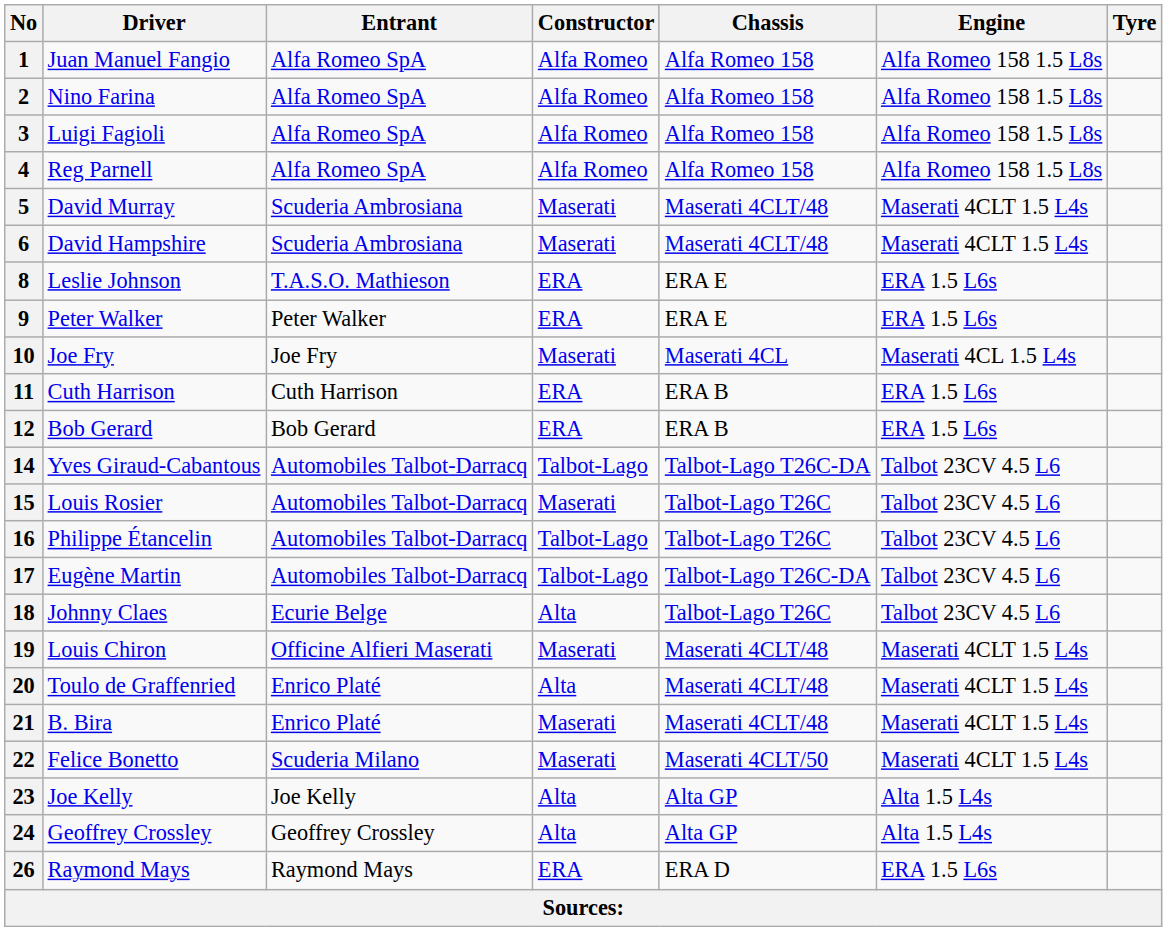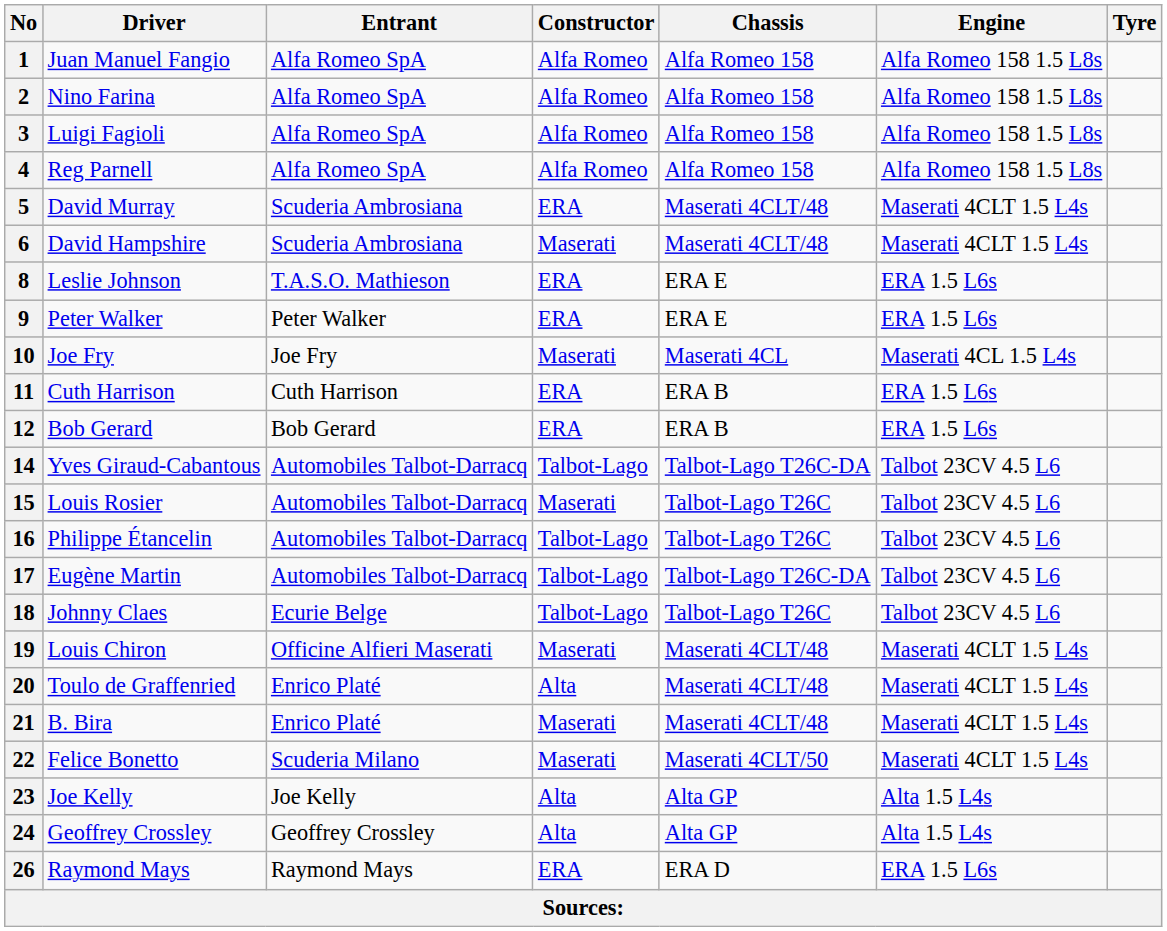 <table class="wikitable sortable" style="font-size: 95%;">
 <tr>
 <th>No</th>
 <th>Driver</th>
 <th>Entrant</th>
 <th>Constructor</th>
 <th>Chassis</th>
 <th>Engine</th>
 <th>Tyre</th>
 </tr>
 <tr>
 <th>1</th>
 <td> <a href='#'>Juan Manuel Fangio</a></td>
 <td><a href='#'>Alfa Romeo SpA</a></td>
 <td><a href='#'>Alfa Romeo</a></td>
 <td><a href='#'>Alfa Romeo 158</a></td>
 <td><a href='#'>Alfa Romeo</a> 158 1.5 <a href='#'>L8</a><a href='#'>s</a></td>
 <td align="center"></td>
 </tr>
 <tr>
 <th>2</th>
 <td> <a href='#'>Nino Farina</a></td>
 <td><a href='#'>Alfa Romeo SpA</a></td>
 <td><a href='#'>Alfa Romeo</a></td>
 <td><a href='#'>Alfa Romeo 158</a></td>
 <td><a href='#'>Alfa Romeo</a> 158 1.5 <a href='#'>L8</a><a href='#'>s</a></td>
 <td align="center"></td>
 </tr>
 <tr>
 <th>3</th>
 <td> <a href='#'>Luigi Fagioli</a></td>
 <td><a href='#'>Alfa Romeo SpA</a></td>
 <td><a href='#'>Alfa Romeo</a></td>
 <td><a href='#'>Alfa Romeo 158</a></td>
 <td><a href='#'>Alfa Romeo</a> 158 1.5 <a href='#'>L8</a><a href='#'>s</a></td>
 <td align="center"></td>
 </tr>
 <tr>
 <th>4</th>
 <td> <a href='#'>Reg Parnell</a></td>
 <td><a href='#'>Alfa Romeo SpA</a></td>
 <td><a href='#'>Alfa Romeo</a></td>
 <td><a href='#'>Alfa Romeo 158</a></td>
 <td><a href='#'>Alfa Romeo</a> 158 1.5 <a href='#'>L8</a><a href='#'>s</a></td>
 <td align="center"></td>
 </tr>
 <tr>
 <th>5</th>
 <td> <a href='#'>David Murray</a></td>
 <td><a href='#'>Scuderia Ambrosiana</a></td>
-<td><a href='#'>Maserati</a></td>
+<td><a href='#'>ERA</a></td>
 <td><a href='#'>Maserati 4CLT/48</a></td>
 <td><a href='#'>Maserati</a> 4CLT 1.5 <a href='#'>L4</a><a href='#'>s</a></td>
 <td align="center"></td>
 </tr>
 <tr>
 <th>6</th>
 <td> <a href='#'>David Hampshire</a></td>
 <td><a href='#'>Scuderia Ambrosiana</a></td>
 <td><a href='#'>Maserati</a></td>
 <td><a href='#'>Maserati 4CLT/48</a></td>
 <td><a href='#'>Maserati</a> 4CLT 1.5 <a href='#'>L4</a><a href='#'>s</a></td>
 <td align="center"></td>
 </tr>
 <tr>
 <th>8</th>
 <td> <a href='#'>Leslie Johnson</a></td>
 <td><a href='#'>T.A.S.O. Mathieson</a></td>
 <td><a href='#'>ERA</a></td>
 <td>ERA E</td>
 <td><a href='#'>ERA</a> 1.5 <a href='#'>L6</a><a href='#'>s</a></td>
 <td align="center"></td>
 </tr>
 <tr>
 <th>9</th>
 <td> <a href='#'>Peter Walker</a></td>
 <td>Peter Walker</td>
 <td><a href='#'>ERA</a></td>
 <td>ERA E</td>
 <td><a href='#'>ERA</a> 1.5 <a href='#'>L6</a><a href='#'>s</a></td>
 <td align="center"></td>
 </tr>
 <tr>
 <th>10</th>
 <td> <a href='#'>Joe Fry</a></td>
 <td>Joe Fry</td>
 <td><a href='#'>Maserati</a></td>
 <td><a href='#'>Maserati 4CL</a></td>
 <td><a href='#'>Maserati</a> 4CL 1.5 <a href='#'>L4</a><a href='#'>s</a></td>
 <td align="center"></td>
 </tr>
 <tr>
 <th>11</th>
 <td> <a href='#'>Cuth Harrison</a></td>
 <td>Cuth Harrison</td>
 <td><a href='#'>ERA</a></td>
 <td>ERA B</td>
 <td><a href='#'>ERA</a> 1.5 <a href='#'>L6</a><a href='#'>s</a></td>
 <td align="center"></td>
 </tr>
 <tr>
 <th>12</th>
 <td> <a href='#'>Bob Gerard</a></td>
 <td>Bob Gerard</td>
 <td><a href='#'>ERA</a></td>
 <td>ERA B</td>
 <td><a href='#'>ERA</a> 1.5 <a href='#'>L6</a><a href='#'>s</a></td>
 <td align="center"></td>
 </tr>
 <tr>
 <th>14</th>
 <td> <a href='#'>Yves Giraud-Cabantous</a></td>
 <td><a href='#'>Automobiles Talbot-Darracq</a></td>
 <td><a href='#'>Talbot-Lago</a></td>
 <td><a href='#'>Talbot-Lago T26C-DA</a></td>
 <td><a href='#'>Talbot</a> 23CV 4.5 <a href='#'>L6</a></td>
 <td align="center"></td>
 </tr>
 <tr>
 <th>15</th>
 <td> <a href='#'>Louis Rosier</a></td>
 <td><a href='#'>Automobiles Talbot-Darracq</a></td>
 <td><a href='#'>Maserati</a></td>
 <td><a href='#'>Talbot-Lago T26C</a></td>
 <td><a href='#'>Talbot</a> 23CV 4.5 <a href='#'>L6</a></td>
 <td align="center"></td>
 </tr>
 <tr>
 <th>16</th>
 <td> <a href='#'>Philippe Étancelin</a></td>
 <td><a href='#'>Automobiles Talbot-Darracq</a></td>
 <td><a href='#'>Talbot-Lago</a></td>
 <td><a href='#'>Talbot-Lago T26C</a></td>
 <td><a href='#'>Talbot</a> 23CV 4.5 <a href='#'>L6</a></td>
 <td align="center"></td>
 </tr>
 <tr>
 <th>17</th>
 <td> <a href='#'>Eugène Martin</a></td>
 <td><a href='#'>Automobiles Talbot-Darracq</a></td>
 <td><a href='#'>Talbot-Lago</a></td>
 <td><a href='#'>Talbot-Lago T26C-DA</a></td>
 <td><a href='#'>Talbot</a> 23CV 4.5 <a href='#'>L6</a></td>
 <td align="center"></td>
 </tr>
 <tr>
 <th>18</th>
 <td> <a href='#'>Johnny Claes</a></td>
 <td><a href='#'>Ecurie Belge</a></td>
-<td><a href='#'>Alta</a></td>
+<td><a href='#'>Talbot-Lago</a></td>
 <td><a href='#'>Talbot-Lago T26C</a></td>
 <td><a href='#'>Talbot</a> 23CV 4.5 <a href='#'>L6</a></td>
 <td align="center"></td>
 </tr>
 <tr>
 <th>19</th>
 <td> <a href='#'>Louis Chiron</a></td>
 <td><a href='#'>Officine Alfieri Maserati</a></td>
 <td><a href='#'>Maserati</a></td>
 <td><a href='#'>Maserati 4CLT/48</a></td>
 <td><a href='#'>Maserati</a> 4CLT 1.5 <a href='#'>L4</a><a href='#'>s</a></td>
 <td align="center"></td>
 </tr>
 <tr>
 <th>20</th>
 <td> <a href='#'>Toulo de Graffenried</a></td>
 <td><a href='#'>Enrico Platé</a></td>
 <td><a href='#'>Alta</a></td>
 <td><a href='#'>Maserati 4CLT/48</a></td>
 <td><a href='#'>Maserati</a> 4CLT 1.5 <a href='#'>L4</a><a href='#'>s</a></td>
 <td align="center"></td>
 </tr>
 <tr>
 <th>21</th>
 <td> <a href='#'>B. Bira</a></td>
 <td><a href='#'>Enrico Platé</a></td>
 <td><a href='#'>Maserati</a></td>
 <td><a href='#'>Maserati 4CLT/48</a></td>
 <td><a href='#'>Maserati</a> 4CLT 1.5 <a href='#'>L4</a><a href='#'>s</a></td>
 <td align="center"></td>
 </tr>
 <tr>
 <th>22</th>
 <td> <a href='#'>Felice Bonetto</a></td>
 <td><a href='#'>Scuderia Milano</a></td>
 <td><a href='#'>Maserati</a></td>
 <td><a href='#'>Maserati 4CLT/50</a></td>
 <td><a href='#'>Maserati</a> 4CLT 1.5 <a href='#'>L4</a><a href='#'>s</a></td>
 <td align="center"></td>
 </tr>
 <tr>
 <th>23</th>
 <td> <a href='#'>Joe Kelly</a></td>
 <td>Joe Kelly</td>
 <td><a href='#'>Alta</a></td>
 <td><a href='#'>Alta GP</a></td>
 <td><a href='#'>Alta</a> 1.5 <a href='#'>L4</a><a href='#'>s</a></td>
 <td align="center"></td>
 </tr>
 <tr>
 <th>24</th>
 <td> <a href='#'>Geoffrey Crossley</a></td>
 <td>Geoffrey Crossley</td>
 <td><a href='#'>Alta</a></td>
 <td><a href='#'>Alta GP</a></td>
 <td><a href='#'>Alta</a> 1.5 <a href='#'>L4</a><a href='#'>s</a></td>
 <td align="center"></td>
 </tr>
 <tr>
 <th>26</th>
 <td> <a href='#'>Raymond Mays</a></td>
 <td>Raymond Mays</td>
 <td><a href='#'>ERA</a></td>
 <td>ERA D</td>
 <td><a href='#'>ERA</a> 1.5 <a href='#'>L6</a><a href='#'>s</a></td>
 <td align="center"></td>
 </tr>
 <tr style="background-color:#E5E4E2" align="center">
 <th colspan=7>Sources:</th>
 </tr>
 </table>
